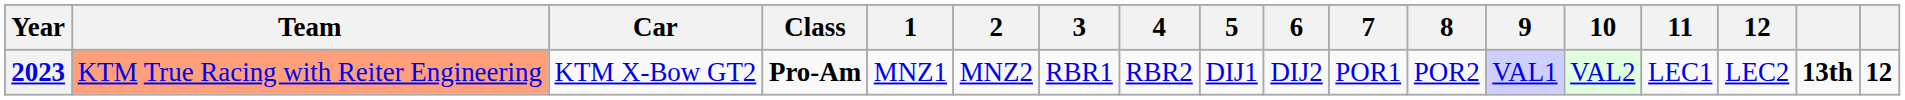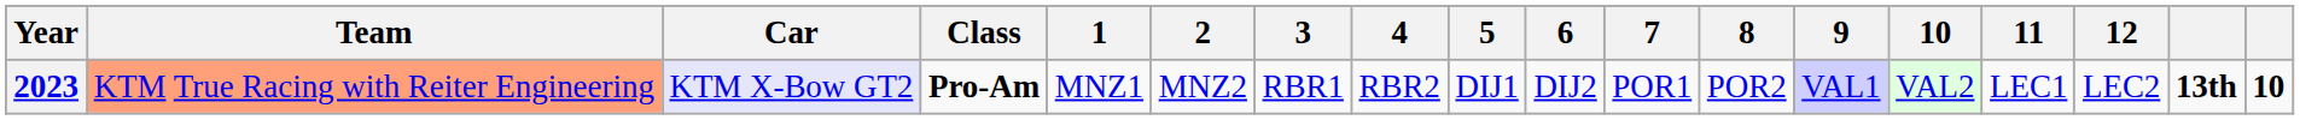 <table class="wikitable" style="text-align:center; font-size:90%">
 <tr>
 <th>Year</th>
 <th>Team</th>
 <th>Car</th>
 <th>Class</th>
 <th>1</th>
 <th>2</th>
 <th>3</th>
 <th>4</th>
 <th>5</th>
 <th>6</th>
 <th>7</th>
 <th>8</th>
 <th>9</th>
 <th>10</th>
 <th>11</th>
 <th>12</th>
 <th></th>
 <th></th>
 </tr>
 <tr>
 <th><a href='#'>2023</a></th>
 <td align="left" style="background: lightsalmon;"> <a href='#'>KTM</a> <a href='#'>True Racing with Reiter Engineering</a></td>
-<td align="left"><a href='#'>KTM X-Bow GT2</a></td>
+<td align="left" style="background: lavender;"><a href='#'>KTM X-Bow GT2</a></td>
 <td><strong>Pro-Am</strong></td>
 <td style="background:#;"><a href='#'>MNZ1</a><br></td>
 <td style="background:#;"><a href='#'>MNZ2</a><br></td>
 <td style="background:#;"><a href='#'>RBR1</a><br></td>
 <td style="background:#;"><a href='#'>RBR2</a><br></td>
 <td style="background:#;"><a href='#'>DIJ1</a><br></td>
 <td style="background:#;"><a href='#'>DIJ2</a><br></td>
 <td style="background:#;"><a href='#'>POR1</a><br></td>
 <td style="background:#;"><a href='#'>POR2</a><br></td>
 <td style="background:#CFCFFF;"><a href='#'>VAL1</a><br></td>
 <td style="background:#DFFFDF;"><a href='#'>VAL2</a><br></td>
 <td style="background:#;"><a href='#'>LEC1</a><br></td>
 <td style="background:#;"><a href='#'>LEC2</a><br></td>
 <td style="background:#;"><strong>13th</strong></td>
-<td style="background:#;"><strong>12</strong></td>
+<td style="background:#;"><strong>10</strong></td>
 </tr>
 </table>
